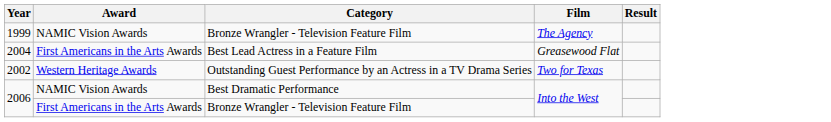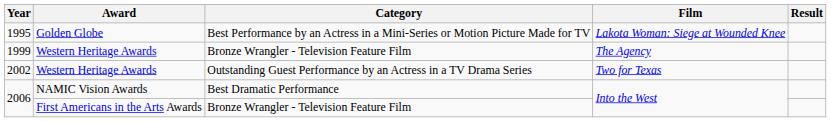 <table class="wikitable">
 <tr>
 <th>Year</th>
 <th>Award</th>
 <th>Category</th>
 <th>Film</th>
 <th>Result</th>
 </tr>
 <tr>
-<td>1999</td>
-<td>NAMIC Vision Awards</td>
-<td>Bronze Wrangler - Television Feature Film</td>
-<td><em><a href='#'>The Agency</a></em></td>
+<td>1995</td>
+<td><a href='#'>Golden Globe</a></td>
+<td>Best Performance by an Actress in a Mini-Series or Motion Picture Made for TV</td>
+<td><em><a href='#'>Lakota Woman: Siege at Wounded Knee</a></em></td>
 <td></td>
 </tr>
 <tr>
-<td>2004</td>
-<td><a href='#'>First Americans in the Arts</a> Awards</td>
-<td>Best Lead Actress in a Feature Film</td>
-<td><em>Greasewood Flat</em></td>
+<td>1999</td>
+<td><a href='#'>Western Heritage Awards</a></td>
+<td>Bronze Wrangler - Television Feature Film</td>
+<td><em><a href='#'>The Agency</a></em></td>
 <td></td>
 </tr>
 <tr>
 <td>2002</td>
 <td><a href='#'>Western Heritage Awards</a></td>
 <td>Outstanding Guest Performance by an Actress in a TV Drama Series</td>
 <td><em><a href='#'>Two for Texas</a></em></td>
 <td></td>
 </tr>
 <tr>
 <td rowspan="2">2006</td>
 <td>NAMIC Vision Awards</td>
 <td>Best Dramatic Performance</td>
 <td rowspan="2"><em><a href='#'>Into the West</a></em></td>
 <td></td>
 </tr>
 <tr>
 <td><a href='#'>First Americans in the Arts</a> Awards</td>
 <td>Bronze Wrangler - Television Feature Film</td>
 <td></td>
 </tr>
 </table>
